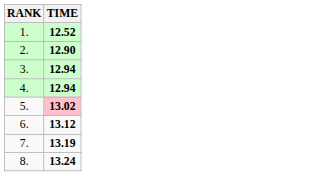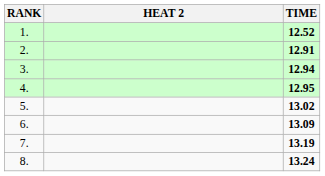 <table class=wikitable>
 <tr>
 <th>RANK</th>
+<th align="left" style="width: 20em">HEAT 2</th>
 <th>TIME</th>
 </tr>
 <tr style="background:#ccffcc;">
 <td align="center">1.</td>
+<td></td>
 <td align="center"><strong>12.52</strong></td>
 </tr>
 <tr style="background:#ccffcc;">
 <td align="center">2.</td>
-<td align="center"><strong>12.90</strong></td>
+<td></td>
+<td align="center"><strong>12.91</strong></td>
 </tr>
 <tr style="background:#ccffcc;">
 <td align="center">3.</td>
+<td></td>
 <td align="center"><strong>12.94</strong></td>
 </tr>
 <tr style="background:#ccffcc;">
 <td align="center">4.</td>
-<td align="center"><strong>12.94</strong></td>
+<td></td>
+<td align="center"><strong>12.95</strong></td>
 </tr>
 <tr>
 <td align="center">5.</td>
-<td align="center" style="background: pink;"><strong>13.02</strong></td>
+<td></td>
+<td align="center"><strong>13.02</strong></td>
 </tr>
 <tr>
 <td align="center">6.</td>
-<td align="center"><strong>13.12</strong></td>
+<td></td>
+<td align="center"><strong>13.09</strong></td>
 </tr>
 <tr>
 <td align="center">7.</td>
+<td></td>
 <td align="center"><strong>13.19</strong></td>
 </tr>
 <tr>
 <td align="center">8.</td>
+<td></td>
 <td align="center"><strong>13.24</strong></td>
 </tr>
 </table>
